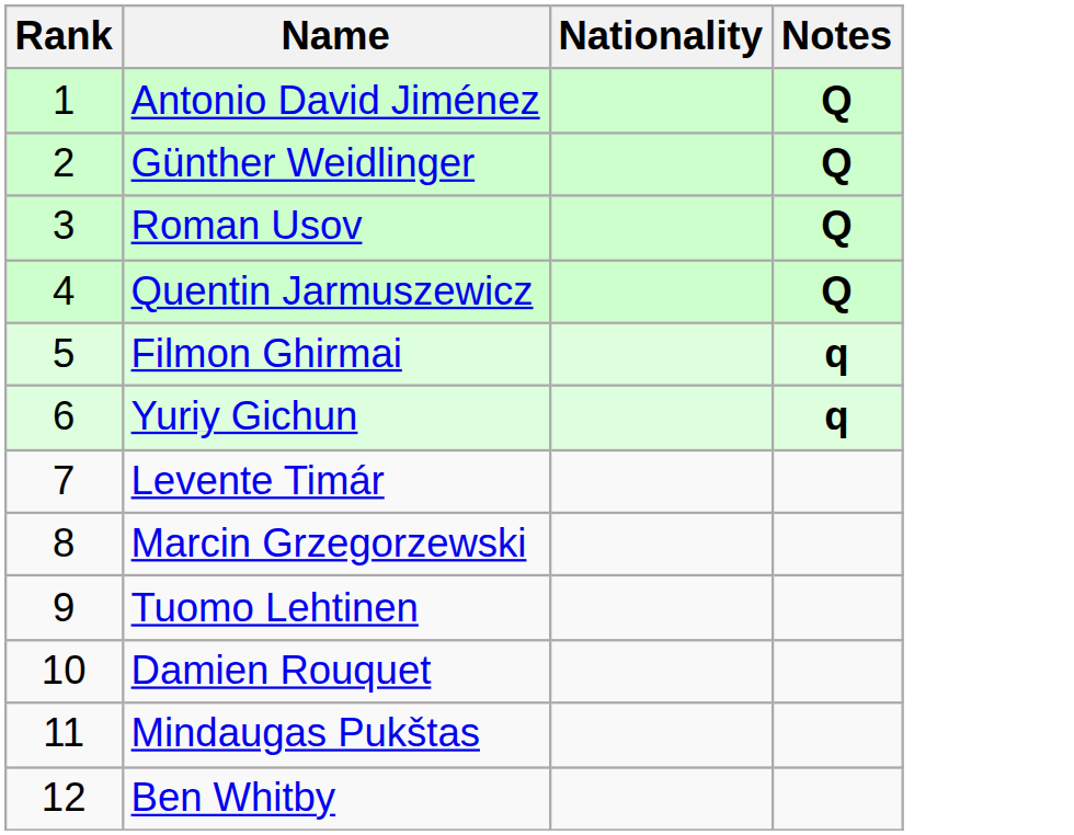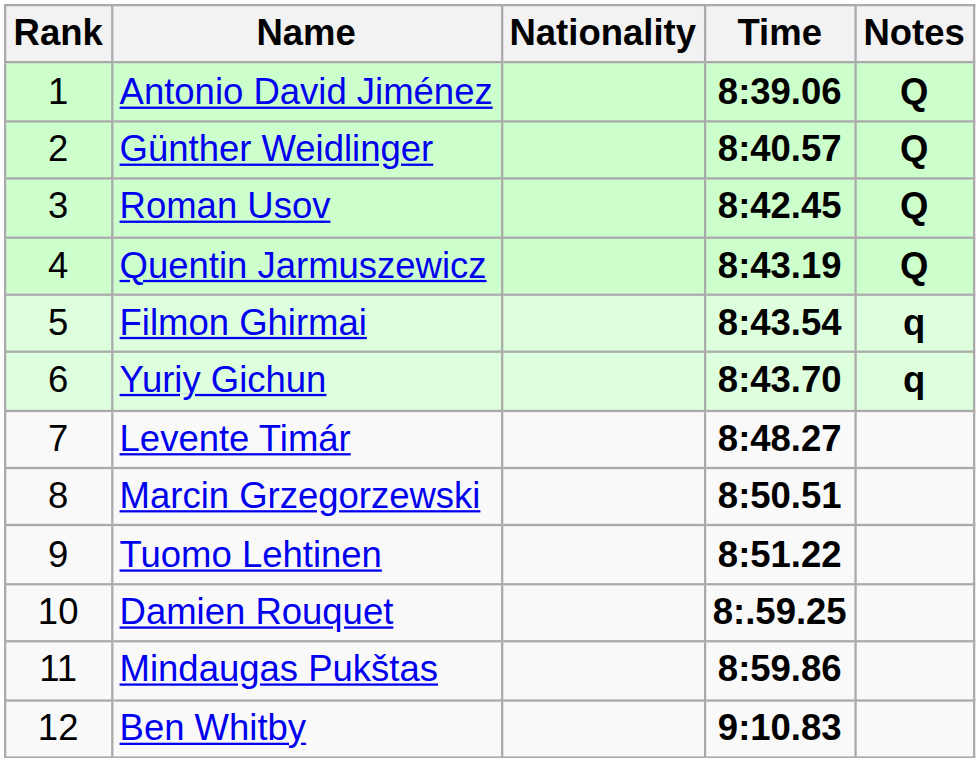 <table class="wikitable sortable" style="text-align:center">
 <tr>
 <th>Rank</th>
 <th>Name</th>
 <th>Nationality</th>
+<th>Time</th>
 <th>Notes</th>
 </tr>
 <tr bgcolor=ccffcc>
 <td>1</td>
 <td align=left><a href='#'>Antonio David Jiménez</a></td>
 <td align=left></td>
+<td><strong>8:39.06</strong></td>
 <td><strong>Q</strong></td>
 </tr>
 <tr bgcolor=ccffcc>
 <td>2</td>
 <td align=left><a href='#'>Günther Weidlinger</a></td>
 <td align=left></td>
+<td><strong>8:40.57</strong></td>
 <td><strong>Q</strong></td>
 </tr>
 <tr bgcolor=ccffcc>
 <td>3</td>
 <td align=left><a href='#'>Roman Usov</a></td>
 <td align=left></td>
+<td><strong>8:42.45</strong></td>
 <td><strong>Q</strong></td>
 </tr>
 <tr bgcolor=ccffcc>
 <td>4</td>
 <td align=left><a href='#'>Quentin Jarmuszewicz</a></td>
 <td align=left></td>
+<td><strong>8:43.19</strong></td>
 <td><strong>Q</strong></td>
 </tr>
 <tr bgcolor=ddffdd>
 <td>5</td>
 <td align=left><a href='#'>Filmon Ghirmai</a></td>
 <td align=left></td>
+<td><strong>8:43.54</strong></td>
 <td><strong>q</strong></td>
 </tr>
 <tr bgcolor=ddffdd>
 <td>6</td>
 <td align=left><a href='#'>Yuriy Gichun</a></td>
 <td align=left></td>
+<td><strong>8:43.70</strong></td>
 <td><strong>q</strong></td>
 </tr>
 <tr>
 <td>7</td>
 <td align=left><a href='#'>Levente Timár</a></td>
 <td align=left></td>
+<td><strong>8:48.27</strong></td>
 <td></td>
 </tr>
 <tr>
 <td>8</td>
 <td align=left><a href='#'>Marcin Grzegorzewski</a></td>
 <td align=left></td>
+<td><strong>8:50.51</strong></td>
 <td></td>
 </tr>
 <tr>
 <td>9</td>
 <td align=left><a href='#'>Tuomo Lehtinen</a></td>
 <td align=left></td>
+<td><strong>8:51.22</strong></td>
 <td></td>
 </tr>
 <tr>
 <td>10</td>
 <td align=left><a href='#'>Damien Rouquet</a></td>
 <td align=left></td>
+<td><strong>8:.59.25</strong></td>
 <td></td>
 </tr>
 <tr>
 <td>11</td>
 <td align=left><a href='#'>Mindaugas Pukštas</a></td>
 <td align=left></td>
+<td><strong>8:59.86</strong></td>
 <td></td>
 </tr>
 <tr>
 <td>12</td>
 <td align=left><a href='#'>Ben Whitby</a></td>
 <td align=left></td>
+<td><strong>9:10.83</strong></td>
 <td></td>
 </tr>
 </table>
